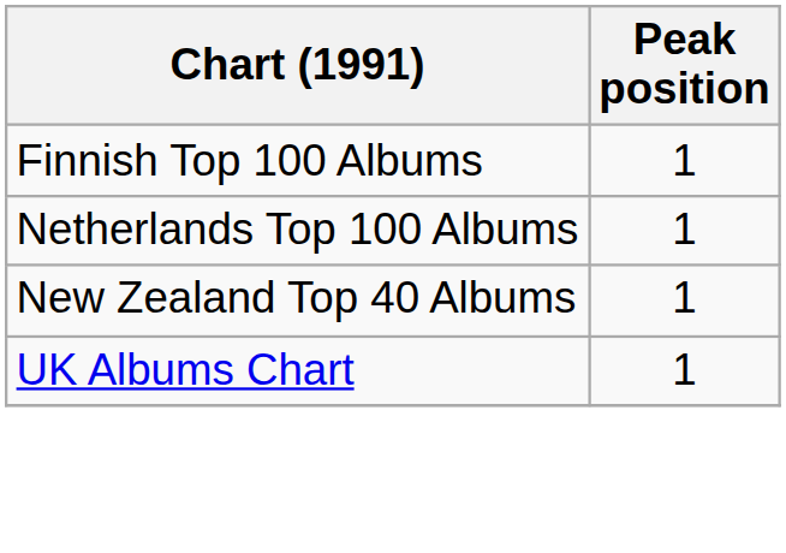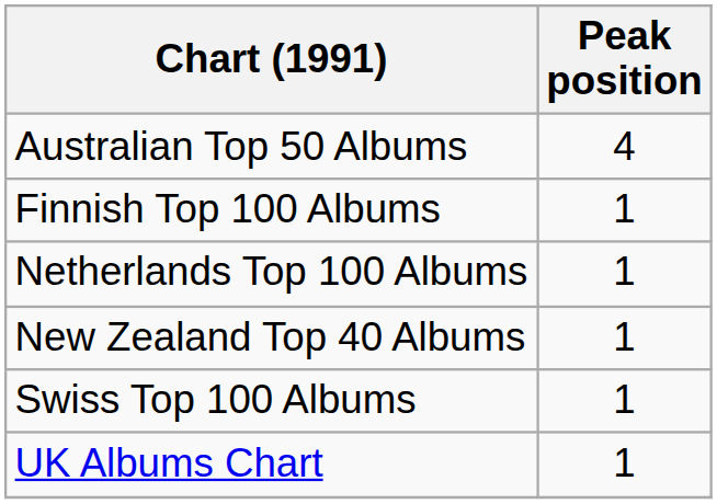 <table class="wikitable sortable plainrowheaders" border="1">
 <tr>
 <th scope="col">Chart (1991)</th>
 <th scope="col">Peak<br>position</th>
+</tr>
+<tr>
+<td>Australian Top 50 Albums</td>
+<td style="text-align:center;">4</td>
 </tr>
 <tr>
 <td>Finnish Top 100 Albums</td>
 <td align="center">1</td>
 </tr>
 <tr>
 <td>Netherlands Top 100 Albums</td>
 <td style="text-align:center;">1</td>
 </tr>
 <tr>
 <td>New Zealand Top 40 Albums</td>
 <td style="text-align:center;">1</td>
 </tr>
 <tr>
+<td>Swiss Top 100 Albums</td>
+<td style="text-align:center;">1</td>
+</tr>
+<tr>
 <td><a href='#'>UK Albums Chart</a></td>
 <td style="text-align:center;">1</td>
 </tr>
 <tr>
 </tr>
 </table>
